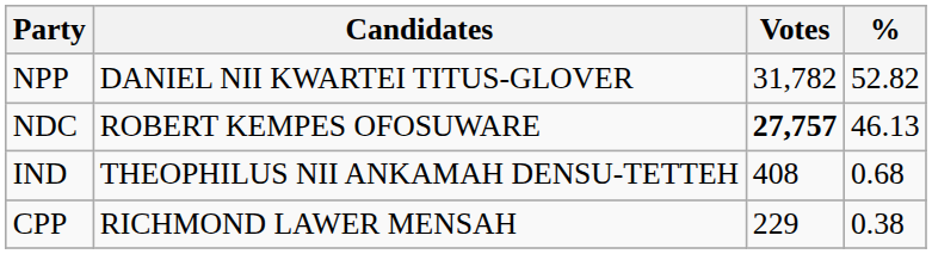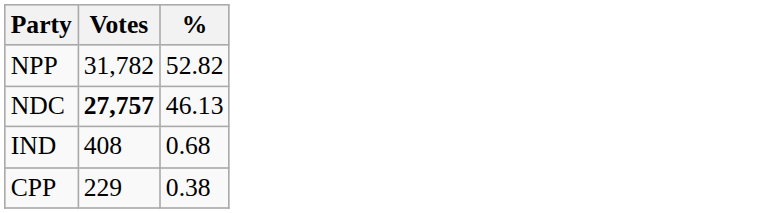 <table class="wikitable">
 <tr>
 <th>Party</th>
-<th>Candidates</th>
 <th>Votes</th>
 <th>%</th>
 </tr>
 <tr>
 <td>NPP</td>
-<td>DANIEL NII KWARTEI TITUS-GLOVER</td>
 <td>31,782</td>
 <td>52.82</td>
 </tr>
 <tr>
 <td>NDC</td>
-<td>ROBERT KEMPES OFOSUWARE</td>
 <td><strong>27,757</strong></td>
 <td>46.13</td>
 </tr>
 <tr>
 <td>IND</td>
-<td>THEOPHILUS NII ANKAMAH DENSU-TETTEH</td>
 <td>408</td>
 <td>0.68</td>
 </tr>
 <tr>
 <td>CPP</td>
-<td>RICHMOND LAWER MENSAH</td>
 <td>229</td>
 <td>0.38</td>
 </tr>
 </table>
